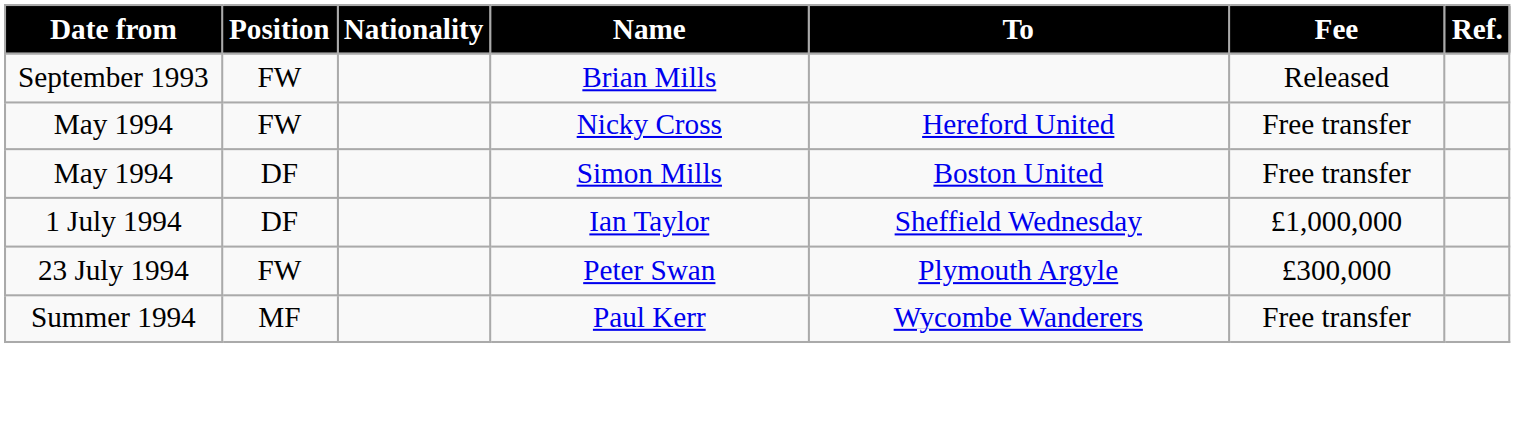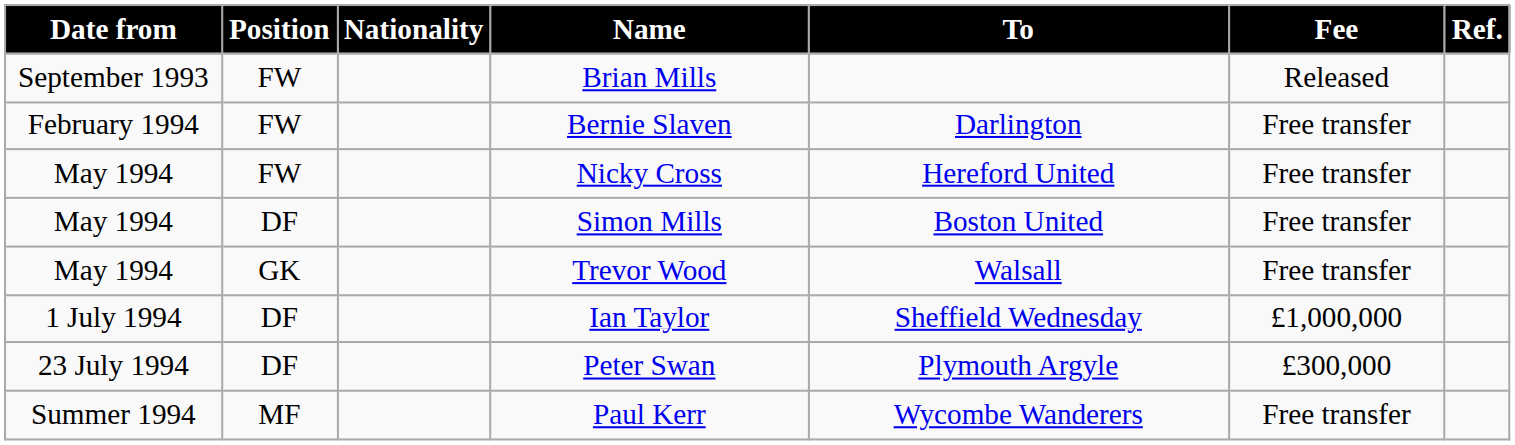 <table class="wikitable" style="text-align:center; font-size:90%; ">
 <tr>
 <th style="background:#000000; color:white; width:100px;">Date from</th>
 <th style="background:#000000; color:white; width:50px;">Position</th>
 <th style="background:#000000; color:white; width:50px;">Nationality</th>
 <th style="background:#000000; color:white; width:150px;">Name</th>
 <th style="background:#000000; color:white; width:200px;">To</th>
 <th style="background:#000000; color:white; width:100px;">Fee</th>
 <th style="background:#000000; color:white; width:25px;">Ref.</th>
 </tr>
 <tr>
 <td>September 1993</td>
 <td>FW</td>
 <td></td>
 <td><a href='#'>Brian Mills</a></td>
 <td></td>
 <td>Released</td>
+<td></td>
+</tr>
+<tr>
+<td>February 1994</td>
+<td>FW</td>
+<td></td>
+<td><a href='#'>Bernie Slaven</a></td>
+<td><a href='#'>Darlington</a></td>
+<td>Free transfer</td>
 <td></td>
 </tr>
 <tr>
 <td>May 1994</td>
 <td>FW</td>
 <td></td>
 <td><a href='#'>Nicky Cross</a></td>
 <td><a href='#'>Hereford United</a></td>
 <td>Free transfer</td>
 <td></td>
 </tr>
 <tr>
 <td>May 1994</td>
 <td>DF</td>
 <td></td>
 <td><a href='#'>Simon Mills</a></td>
 <td><a href='#'>Boston United</a></td>
 <td>Free transfer</td>
 <td></td>
 </tr>
 <tr>
+<td>May 1994</td>
+<td>GK</td>
+<td></td>
+<td><a href='#'>Trevor Wood</a></td>
+<td><a href='#'>Walsall</a></td>
+<td>Free transfer</td>
+<td></td>
+</tr>
+<tr>
 <td>1 July 1994</td>
 <td>DF</td>
 <td></td>
 <td><a href='#'>Ian Taylor</a></td>
 <td><a href='#'>Sheffield Wednesday</a></td>
 <td>£1,000,000</td>
 <td></td>
 </tr>
 <tr>
 <td>23 July 1994</td>
-<td>FW</td>
+<td>DF</td>
 <td></td>
 <td><a href='#'>Peter Swan</a></td>
 <td><a href='#'>Plymouth Argyle</a></td>
 <td>£300,000</td>
 <td></td>
 </tr>
 <tr>
 <td>Summer 1994</td>
 <td>MF</td>
 <td></td>
 <td><a href='#'>Paul Kerr</a></td>
 <td><a href='#'>Wycombe Wanderers</a></td>
 <td>Free transfer</td>
 <td></td>
 </tr>
 </table>
